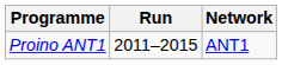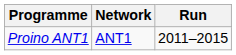 <table class="wikitable">
 <tr>
 <th>Programme</th>
+<th>Network</th>
 <th>Run</th>
-<th>Network</th>
 </tr>
 <tr>
 <td><em><a href='#'>Proino ANT1</a></em></td>
+<td><a href='#'>ANT1</a></td>
 <td>2011–2015</td>
-<td><a href='#'>ANT1</a></td>
 </tr>
 </table>
